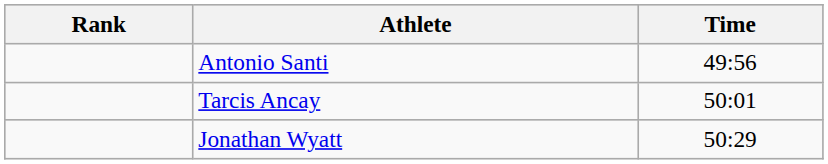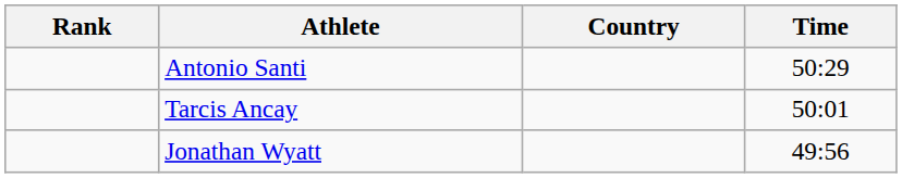 <table class="wikitable" width=40% style="font-size:90%; text-align:center;">
 <tr>
 <th>Rank</th>
 <th>Athlete</th>
+<th>Country</th>
 <th>Time</th>
 </tr>
 <tr>
 <td></td>
 <td align=left><a href='#'>Antonio Santi</a></td>
-<td>49:56</td>
+<td align=left></td>
+<td>50:29</td>
 </tr>
 <tr>
 <td></td>
 <td align=left><a href='#'>Tarcis Ancay</a></td>
+<td align=left></td>
 <td>50:01</td>
 </tr>
 <tr>
 <td></td>
 <td align=left><a href='#'>Jonathan Wyatt</a></td>
-<td>50:29</td>
+<td align=left></td>
+<td>49:56</td>
 </tr>
 </table>
